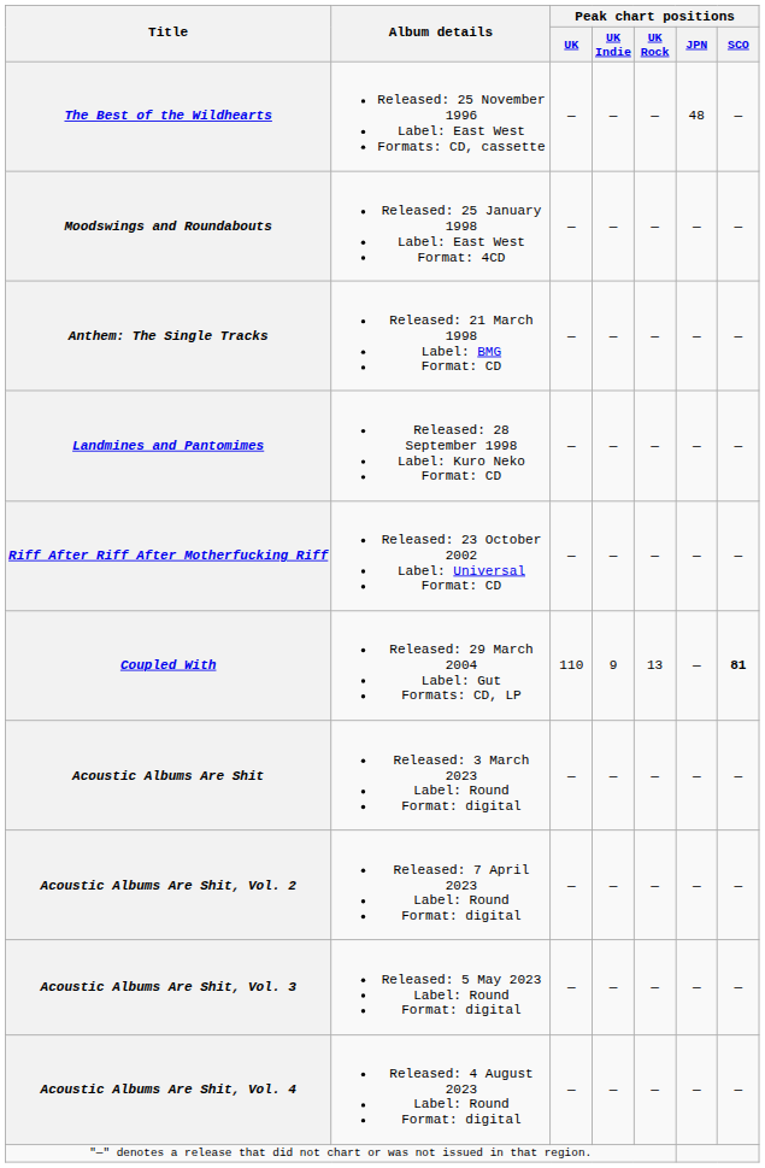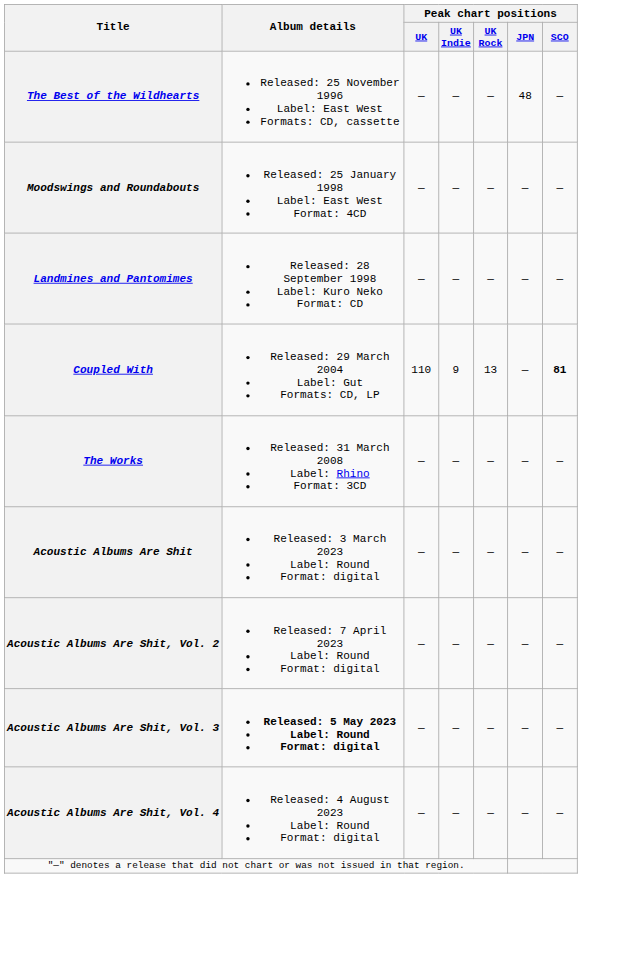 <table class="wikitable plainrowheaders" style="text-align:center;">
 <tr>
 <th scope="col" rowspan="2">Title</th>
 <th scope="col" rowspan="2" style="width:16em;">Album details</th>
 <th scope="col" colspan="5">Peak chart positions</th>
 </tr>
 <tr>
 <th scope="col" style="width:3em;font-size:90%;"><a href='#'>UK</a><br></th>
 <th scope="col" style="width:3em;font-size:90%;"><a href='#'>UK<br>Indie</a><br></th>
 <th scope="col" style="width:3em;font-size:90%;"><a href='#'>UK<br>Rock</a><br></th>
 <th scope="col" style="width:3em;font-size:90%;"><a href='#'>JPN</a><br></th>
 <th scope="col" style="width:3em;font-size:90%;"><a href='#'>SCO</a><br></th>
 </tr>
 <tr>
 <th scope="row"><em><a href='#'>The Best of the Wildhearts</a></em></th>
 <td><br><ul><li>Released: 25 November 1996</li><li>Label: East West</li><li>Formats: CD, cassette</li></ul></td>
 <td>—</td>
 <td>—</td>
 <td>—</td>
 <td>48</td>
 <td>—</td>
 </tr>
 <tr>
 <th scope="row"><em>Moodswings and Roundabouts</em><br></th>
 <td><br><ul><li>Released: 25 January 1998</li><li>Label: East West</li><li>Format: 4CD</li></ul></td>
 <td>—</td>
 <td>—</td>
 <td>—</td>
 <td>—</td>
 <td>—</td>
 </tr>
 <tr>
-<th scope="row"><em>Anthem: The Single Tracks</em><br></th>
-<td><br><ul><li>Released: 21 March 1998</li><li>Label: <a href='#'>BMG</a></li><li>Format: CD</li></ul></td>
-<td>—</td>
-<td>—</td>
-<td>—</td>
-<td>—</td>
-<td>—</td>
-</tr>
-<tr>
 <th scope="row"><em><a href='#'>Landmines and Pantomimes</a></em></th>
 <td><br><ul><li>Released: 28 September 1998</li><li>Label: Kuro Neko</li><li>Format: CD</li></ul></td>
-<td>—</td>
-<td>—</td>
-<td>—</td>
-<td>—</td>
-<td>—</td>
-</tr>
-<tr>
-<th scope="row"><em><a href='#'>Riff After Riff After Motherfucking Riff</a></em><br></th>
-<td><br><ul><li>Released: 23 October 2002</li><li>Label: <a href='#'>Universal</a></li><li>Format: CD</li></ul></td>
 <td>—</td>
 <td>—</td>
 <td>—</td>
 <td>—</td>
 <td>—</td>
 </tr>
 <tr>
 <th scope="row"><em><a href='#'>Coupled With</a></em></th>
 <td><br><ul><li>Released: 29 March 2004</li><li>Label: Gut</li><li>Formats: CD, LP</li></ul></td>
 <td>110</td>
 <td>9</td>
 <td>13</td>
 <td>—</td>
 <td><strong>81</strong></td>
+</tr>
+<tr>
+<th scope="row"><em><a href='#'>The Works</a></em></th>
+<td><br><ul><li>Released: 31 March 2008</li><li>Label: <a href='#'>Rhino</a></li><li>Format: 3CD</li></ul></td>
+<td>—</td>
+<td>—</td>
+<td>—</td>
+<td>—</td>
+<td>—</td>
 </tr>
 <tr>
 <th scope="row"><em>Acoustic Albums Are Shit</em></th>
 <td><br><ul><li>Released: 3 March 2023</li><li>Label: Round</li><li>Format: digital</li></ul></td>
 <td>—</td>
 <td>—</td>
 <td>—</td>
 <td>—</td>
 <td>—</td>
 </tr>
 <tr>
 <th scope="row"><em>Acoustic Albums Are Shit, Vol. 2</em></th>
 <td><br><ul><li>Released: 7 April 2023</li><li>Label: Round</li><li>Format: digital</li></ul></td>
 <td>—</td>
 <td>—</td>
 <td>—</td>
 <td>—</td>
 <td>—</td>
 </tr>
 <tr>
 <th scope="row"><em>Acoustic Albums Are Shit, Vol. 3</em></th>
-<td><br><ul><li>Released: 5 May 2023</li><li>Label: Round</li><li>Format: digital</li></ul></td>
+<td><strong><br><ul><li>Released: 5 May 2023</li><li>Label: Round</li><li>Format: digital</li></ul></strong></td>
 <td>—</td>
 <td>—</td>
 <td>—</td>
 <td>—</td>
 <td>—</td>
 </tr>
 <tr>
 <th scope="row"><em>Acoustic Albums Are Shit, Vol. 4</em></th>
 <td><br><ul><li>Released: 4 August 2023</li><li>Label: Round</li><li>Format: digital</li></ul></td>
 <td>—</td>
 <td>—</td>
 <td>—</td>
 <td>—</td>
 <td>—</td>
 </tr>
 <tr>
 <td align="center" colspan="5" style="font-size: 85%">"—" denotes a release that did not chart or was not issued in that region.</td>
 </tr>
 </table>
